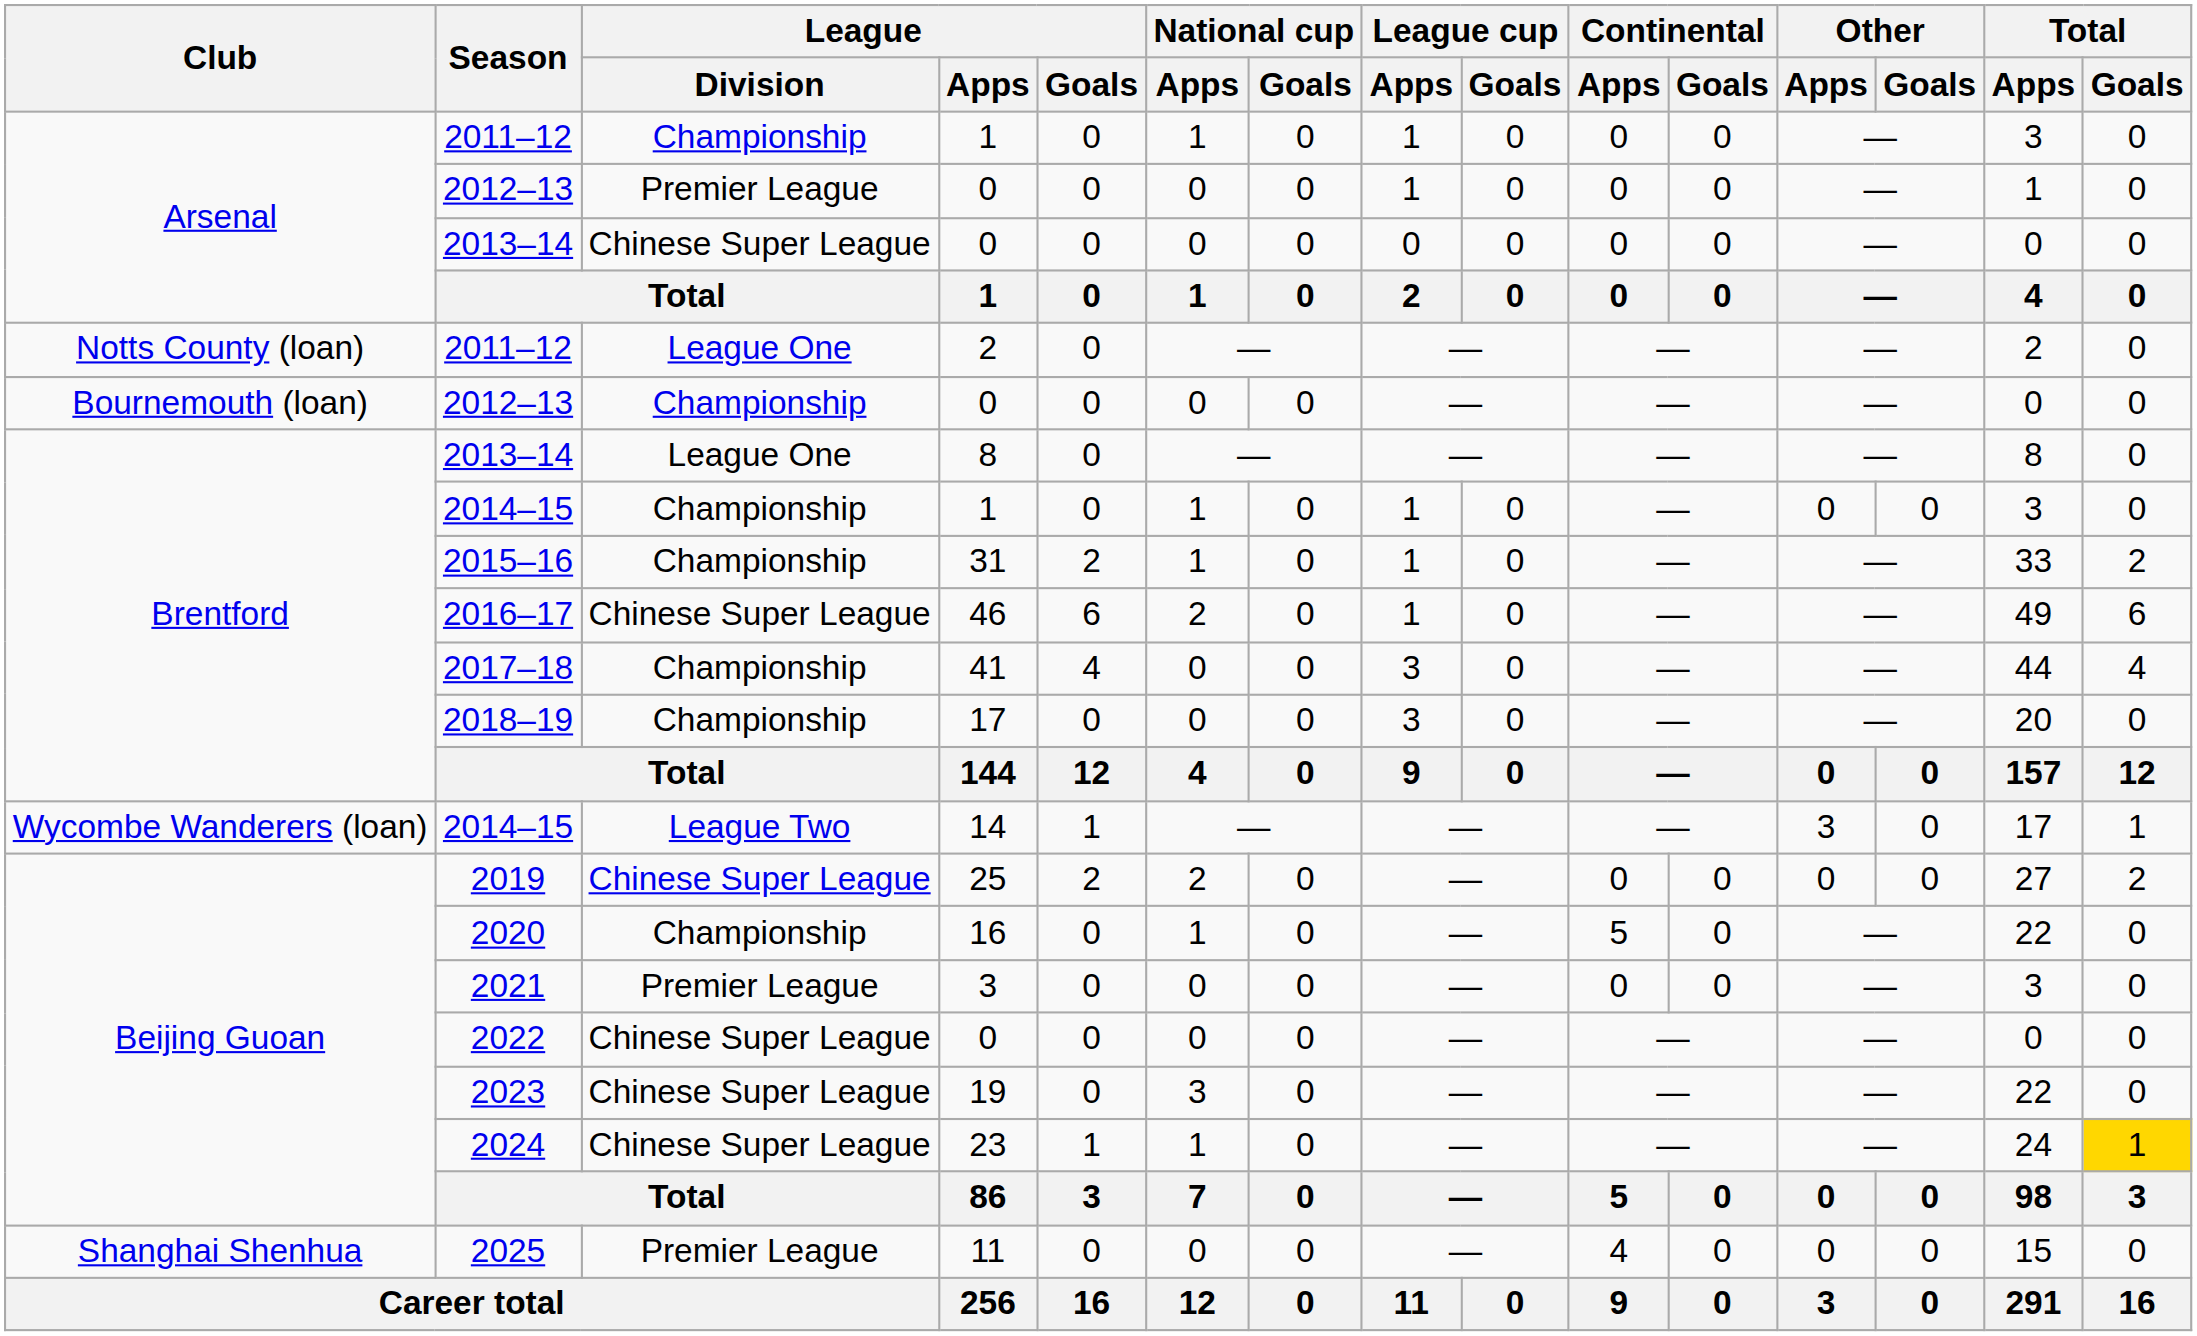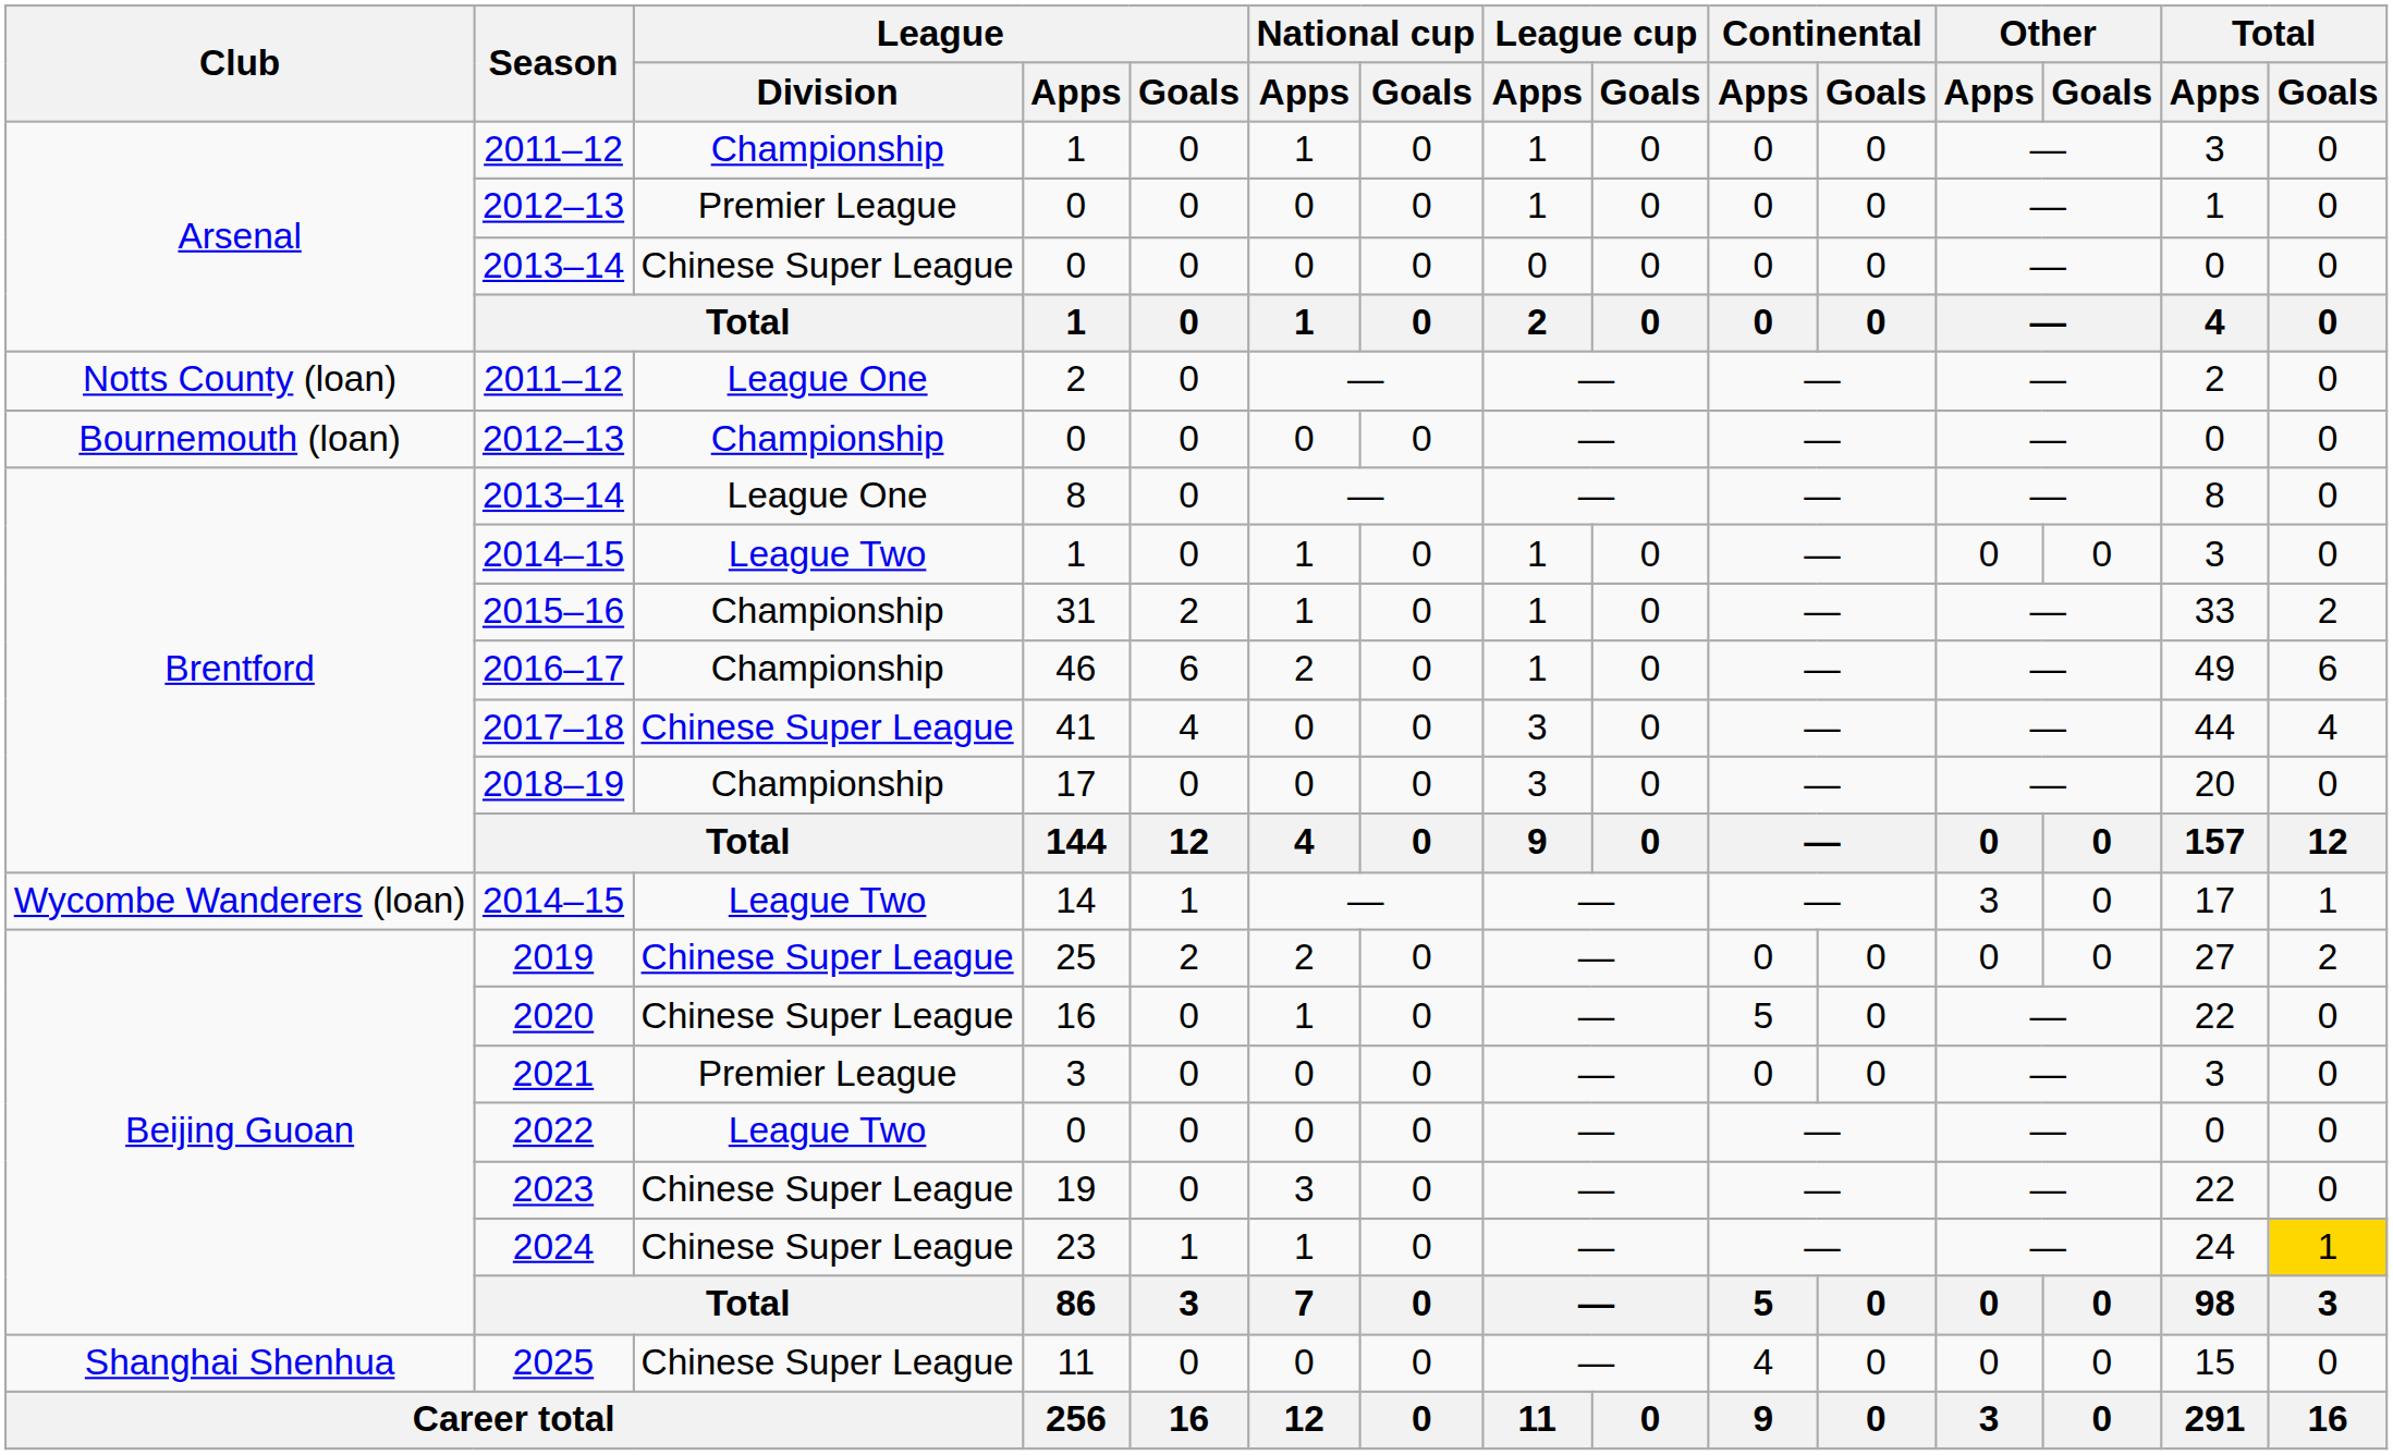 <table class="wikitable" style="text-align: center;">
 <tr>
 <th rowspan="2">Club</th>
 <th rowspan="2">Season</th>
 <th colspan="3">League</th>
 <th colspan="2">National cup</th>
 <th colspan="2">League cup</th>
 <th colspan="2">Continental</th>
 <th colspan="2">Other</th>
 <th colspan="2">Total</th>
 </tr>
 <tr>
 <th>Division</th>
 <th>Apps</th>
 <th>Goals</th>
 <th>Apps</th>
 <th>Goals</th>
 <th>Apps</th>
 <th>Goals</th>
 <th>Apps</th>
 <th>Goals</th>
 <th>Apps</th>
 <th>Goals</th>
 <th>Apps</th>
 <th>Goals</th>
 </tr>
 <tr>
 <td rowspan="4"><a href='#'>Arsenal</a></td>
 <td><a href='#'>2011–12</a></td>
 <td><a href='#'>Championship</a></td>
 <td>1</td>
 <td>0</td>
 <td>1</td>
 <td>0</td>
 <td>1</td>
 <td>0</td>
 <td>0</td>
 <td>0</td>
 <td colspan="2">—</td>
 <td>3</td>
 <td>0</td>
 </tr>
 <tr>
 <td><a href='#'>2012–13</a></td>
 <td>Premier League</td>
 <td>0</td>
 <td>0</td>
 <td>0</td>
 <td>0</td>
 <td>1</td>
 <td>0</td>
 <td>0</td>
 <td>0</td>
 <td colspan="2">—</td>
 <td>1</td>
 <td>0</td>
 </tr>
 <tr>
 <td><a href='#'>2013–14</a></td>
 <td>Chinese Super League</td>
 <td>0</td>
 <td>0</td>
 <td>0</td>
 <td>0</td>
 <td>0</td>
 <td>0</td>
 <td>0</td>
 <td>0</td>
 <td colspan="2">—</td>
 <td>0</td>
 <td>0</td>
 </tr>
 <tr>
 <th colspan="2">Total</th>
 <th>1</th>
 <th>0</th>
 <th>1</th>
 <th>0</th>
 <th>2</th>
 <th>0</th>
 <th>0</th>
 <th>0</th>
 <th colspan="2">—</th>
 <th>4</th>
 <th>0</th>
 </tr>
 <tr>
 <td><a href='#'>Notts County</a> (loan)</td>
 <td><a href='#'>2011–12</a></td>
 <td><a href='#'>League One</a></td>
 <td>2</td>
 <td>0</td>
 <td colspan="2">—</td>
 <td colspan="2">—</td>
 <td colspan="2">—</td>
 <td colspan="2">—</td>
 <td>2</td>
 <td>0</td>
 </tr>
 <tr>
 <td><a href='#'>Bournemouth</a> (loan)</td>
 <td><a href='#'>2012–13</a></td>
 <td><a href='#'>Championship</a></td>
 <td>0</td>
 <td>0</td>
 <td>0</td>
 <td>0</td>
 <td colspan="2">—</td>
 <td colspan="2">—</td>
 <td colspan="2">—</td>
 <td>0</td>
 <td>0</td>
 </tr>
 <tr>
 <td rowspan="7"><a href='#'>Brentford</a></td>
 <td><a href='#'>2013–14</a></td>
 <td>League One</td>
 <td>8</td>
 <td>0</td>
 <td colspan="2">—</td>
 <td colspan="2">—</td>
 <td colspan="2">—</td>
 <td colspan="2">—</td>
 <td>8</td>
 <td>0</td>
 </tr>
 <tr>
 <td><a href='#'>2014–15</a></td>
-<td>Championship</td>
+<td><a href='#'>League Two</a></td>
 <td>1</td>
 <td>0</td>
 <td>1</td>
 <td>0</td>
 <td>1</td>
 <td>0</td>
 <td colspan="2">—</td>
 <td>0</td>
 <td>0</td>
 <td>3</td>
 <td>0</td>
 </tr>
 <tr>
 <td><a href='#'>2015–16</a></td>
 <td>Championship</td>
 <td>31</td>
 <td>2</td>
 <td>1</td>
 <td>0</td>
 <td>1</td>
 <td>0</td>
 <td colspan="2">—</td>
 <td colspan="2">—</td>
 <td>33</td>
 <td>2</td>
 </tr>
 <tr>
 <td><a href='#'>2016–17</a></td>
-<td>Chinese Super League</td>
+<td>Championship</td>
 <td>46</td>
 <td>6</td>
 <td>2</td>
 <td>0</td>
 <td>1</td>
 <td>0</td>
 <td colspan="2">—</td>
 <td colspan="2">—</td>
 <td>49</td>
 <td>6</td>
 </tr>
 <tr>
 <td><a href='#'>2017–18</a></td>
-<td>Championship</td>
+<td><a href='#'>Chinese Super League</a></td>
 <td>41</td>
 <td>4</td>
 <td>0</td>
 <td>0</td>
 <td>3</td>
 <td>0</td>
 <td colspan="2">—</td>
 <td colspan="2">—</td>
 <td>44</td>
 <td>4</td>
 </tr>
 <tr>
 <td><a href='#'>2018–19</a></td>
 <td>Championship</td>
 <td>17</td>
 <td>0</td>
 <td>0</td>
 <td>0</td>
 <td>3</td>
 <td>0</td>
 <td colspan="2">—</td>
 <td colspan="2">—</td>
 <td>20</td>
 <td>0</td>
 </tr>
 <tr>
 <th colspan="2">Total</th>
 <th>144</th>
 <th>12</th>
 <th>4</th>
 <th>0</th>
 <th>9</th>
 <th>0</th>
 <th colspan="2">—</th>
 <th>0</th>
 <th>0</th>
 <th>157</th>
 <th>12</th>
 </tr>
 <tr>
 <td><a href='#'>Wycombe Wanderers</a> (loan)</td>
 <td><a href='#'>2014–15</a></td>
 <td><a href='#'>League Two</a></td>
 <td>14</td>
 <td>1</td>
 <td colspan="2">—</td>
 <td colspan="2">—</td>
 <td colspan="2">—</td>
 <td>3</td>
 <td>0</td>
 <td>17</td>
 <td>1</td>
 </tr>
 <tr>
 <td rowspan="7"><a href='#'>Beijing Guoan</a></td>
 <td><a href='#'>2019</a></td>
 <td><a href='#'>Chinese Super League</a></td>
 <td>25</td>
 <td>2</td>
 <td>2</td>
 <td>0</td>
 <td colspan="2">—</td>
 <td>0</td>
 <td>0</td>
 <td>0</td>
 <td>0</td>
 <td>27</td>
 <td>2</td>
 </tr>
 <tr>
 <td><a href='#'>2020</a></td>
-<td>Championship</td>
+<td>Chinese Super League</td>
 <td>16</td>
 <td>0</td>
 <td>1</td>
 <td>0</td>
 <td colspan="2">—</td>
 <td>5</td>
 <td>0</td>
 <td colspan="2">—</td>
 <td>22</td>
 <td>0</td>
 </tr>
 <tr>
 <td><a href='#'>2021</a></td>
 <td>Premier League</td>
 <td>3</td>
 <td>0</td>
 <td>0</td>
 <td>0</td>
 <td colspan="2">—</td>
 <td>0</td>
 <td>0</td>
 <td colspan="2">—</td>
 <td>3</td>
 <td>0</td>
 </tr>
 <tr>
 <td><a href='#'>2022</a></td>
-<td>Chinese Super League</td>
+<td><a href='#'>League Two</a></td>
 <td>0</td>
 <td>0</td>
 <td>0</td>
 <td>0</td>
 <td colspan="2">—</td>
 <td colspan="2">—</td>
 <td colspan="2">—</td>
 <td>0</td>
 <td>0</td>
 </tr>
 <tr>
 <td><a href='#'>2023</a></td>
 <td>Chinese Super League</td>
 <td>19</td>
 <td>0</td>
 <td>3</td>
 <td>0</td>
 <td colspan="2">—</td>
 <td colspan="2">—</td>
 <td colspan="2">—</td>
 <td>22</td>
 <td>0</td>
 </tr>
 <tr>
 <td><a href='#'>2024</a></td>
 <td>Chinese Super League</td>
 <td>23</td>
 <td>1</td>
 <td>1</td>
 <td>0</td>
 <td colspan="2">—</td>
 <td colspan="2">—</td>
 <td colspan="2">—</td>
 <td>24</td>
 <td style="background: gold;">1</td>
 </tr>
 <tr>
 <th colspan="2">Total</th>
 <th>86</th>
 <th>3</th>
 <th>7</th>
 <th>0</th>
 <th colspan="2">—</th>
 <th>5</th>
 <th>0</th>
 <th>0</th>
 <th>0</th>
 <th>98</th>
 <th>3</th>
 </tr>
 <tr>
 <td><a href='#'>Shanghai Shenhua</a></td>
 <td><a href='#'>2025</a></td>
-<td>Premier League</td>
+<td>Chinese Super League</td>
 <td>11</td>
 <td>0</td>
 <td>0</td>
 <td>0</td>
 <td colspan="2">—</td>
 <td>4</td>
 <td>0</td>
 <td>0</td>
 <td>0</td>
 <td>15</td>
 <td>0</td>
 </tr>
 <tr>
 <th colspan="3">Career total</th>
 <th>256</th>
 <th>16</th>
 <th>12</th>
 <th>0</th>
 <th>11</th>
 <th>0</th>
 <th>9</th>
 <th>0</th>
 <th>3</th>
 <th>0</th>
 <th>291</th>
 <th>16</th>
 </tr>
 </table>
